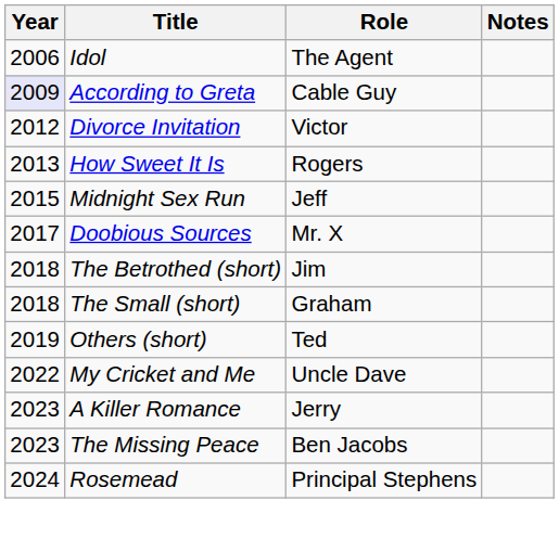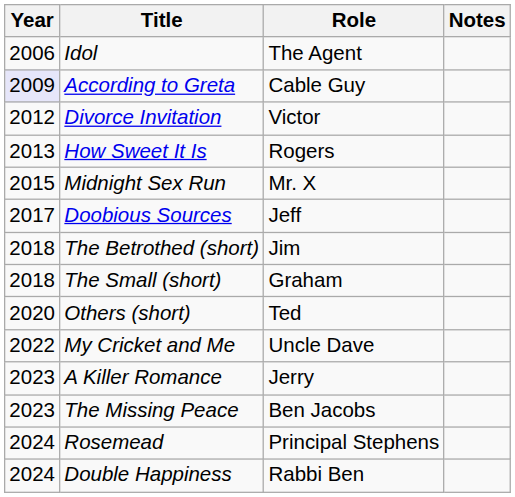 <table class="wikitable sortable">
 <tr>
 <th>Year</th>
 <th>Title</th>
 <th>Role</th>
 <th>Notes</th>
 </tr>
 <tr>
 <td>2006</td>
 <td><em>Idol</em></td>
 <td>The Agent</td>
 <td></td>
 </tr>
 <tr>
 <td style="background: lavender;">2009</td>
 <td><em><a href='#'>According to Greta</a></em></td>
 <td>Cable Guy</td>
 <td></td>
 </tr>
 <tr>
 <td>2012</td>
 <td><em><a href='#'>Divorce Invitation</a></em></td>
 <td>Victor</td>
 <td></td>
 </tr>
 <tr>
 <td>2013</td>
 <td><a href='#'><em>How Sweet It Is</em></a></td>
 <td>Rogers</td>
 <td></td>
 </tr>
 <tr>
 <td>2015</td>
 <td><em>Midnight Sex Run</em></td>
-<td>Jeff</td>
+<td>Mr. X</td>
 <td></td>
 </tr>
 <tr>
 <td>2017</td>
 <td><em><a href='#'>Doobious Sources</a></em></td>
-<td>Mr. X</td>
+<td>Jeff</td>
 <td></td>
 </tr>
 <tr>
 <td>2018</td>
 <td><em>The Betrothed (short)</em></td>
 <td>Jim</td>
 <td></td>
 </tr>
 <tr>
 <td>2018</td>
 <td><em>The Small (short)</em></td>
 <td>Graham</td>
 <td></td>
 </tr>
 <tr>
-<td>2019</td>
+<td>2020</td>
 <td><em>Others (short)</em></td>
 <td>Ted</td>
 <td></td>
 </tr>
 <tr>
 <td>2022</td>
 <td><em>My Cricket and Me</em></td>
 <td>Uncle Dave</td>
 <td></td>
 </tr>
 <tr>
 <td>2023</td>
 <td><em>A Killer Romance</em></td>
 <td>Jerry</td>
 <td></td>
 </tr>
 <tr>
 <td>2023</td>
 <td><em>The Missing Peace</em></td>
 <td>Ben Jacobs</td>
 <td></td>
 </tr>
 <tr>
 <td>2024</td>
 <td><em>Rosemead</em></td>
 <td>Principal Stephens</td>
 <td></td>
 </tr>
+<tr>
+<td>2024</td>
+<td><em>Double Happiness</em></td>
+<td>Rabbi Ben</td>
+<td></td>
+</tr>
 </table>
